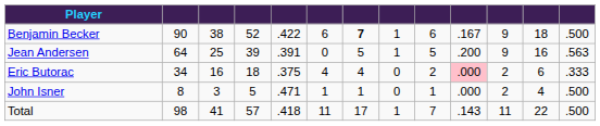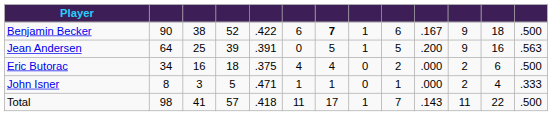 <table class="wikitable" style="text-align:center">
 <tr>
 <th style="background:#3d1e56; color:#25d0ff" width="200px">Player</th>
 <th style="background:#3d1e56; color:#25d0ff" width="40px"></th>
 <th style="background:#3d1e56; color:#25d0ff" width="40px"></th>
 <th style="background:#3d1e56; color:#25d0ff" width="40px"></th>
 <th style="background:#3d1e56; color:#25d0ff" width="40px"></th>
 <th style="background:#3d1e56; color:#25d0ff" width="40px"></th>
 <th style="background:#3d1e56; color:#25d0ff" width="40px"></th>
 <th style="background:#3d1e56; color:#25d0ff" width="40px"></th>
 <th style="background:#3d1e56; color:#25d0ff" width="40px"></th>
 <th style="background:#3d1e56; color:#25d0ff" width="40px"></th>
 <th style="background:#3d1e56; color:#25d0ff" width="40px"></th>
 <th style="background:#3d1e56; color:#25d0ff" width="40px"></th>
 <th style="background:#3d1e56; color:#25d0ff" width="40px"></th>
 </tr>
 <tr>
 <td style="text-align:left"><a href='#'>Benjamin Becker</a></td>
 <td>90</td>
 <td>38</td>
 <td>52</td>
 <td>.422</td>
 <td>6</td>
 <td><strong>7</strong></td>
 <td>1</td>
 <td>6</td>
 <td>.167</td>
 <td>9</td>
 <td>18</td>
 <td>.500</td>
 </tr>
 <tr>
 <td style="text-align:left"><a href='#'>Jean Andersen</a></td>
 <td>64</td>
 <td>25</td>
 <td>39</td>
 <td>.391</td>
 <td>0</td>
 <td>5</td>
 <td>1</td>
 <td>5</td>
 <td>.200</td>
 <td>9</td>
 <td>16</td>
 <td>.563</td>
 </tr>
 <tr>
 <td style="text-align:left"><a href='#'>Eric Butorac</a></td>
 <td>34</td>
 <td>16</td>
 <td>18</td>
 <td>.375</td>
 <td>4</td>
 <td>4</td>
 <td>0</td>
 <td>2</td>
-<td style="background: pink;">.000</td>
+<td>.000</td>
 <td>2</td>
 <td>6</td>
-<td>.333</td>
+<td>.500</td>
 </tr>
 <tr>
 <td style="text-align:left"><a href='#'>John Isner</a></td>
 <td>8</td>
 <td>3</td>
 <td>5</td>
 <td>.471</td>
 <td>1</td>
 <td>1</td>
 <td>0</td>
 <td>1</td>
 <td>.000</td>
 <td>2</td>
 <td>4</td>
-<td>.500</td>
+<td>.333</td>
 </tr>
 <tr>
 <td style="text-align:left">Total</td>
 <td>98</td>
 <td>41</td>
 <td>57</td>
 <td>.418</td>
 <td>11</td>
 <td>17</td>
 <td>1</td>
 <td>7</td>
 <td>.143</td>
 <td>11</td>
 <td>22</td>
 <td>.500</td>
 </tr>
 </table>
